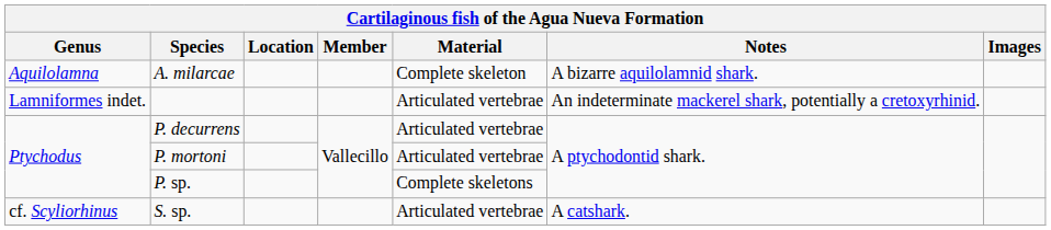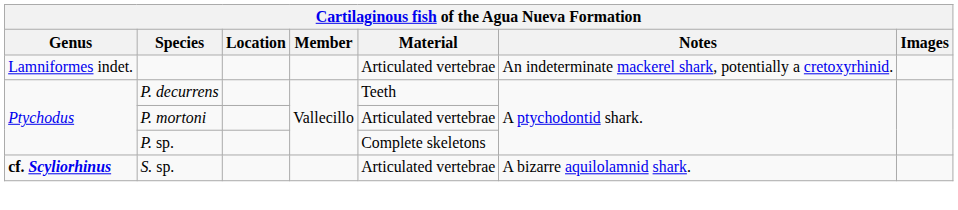 <table class="wikitable" align="center">
 <tr>
 <th colspan="7" align="center"><a href='#'>Cartilaginous fish</a> of the Agua Nueva Formation</th>
 </tr>
 <tr>
 <th>Genus</th>
 <th>Species</th>
 <th>Location</th>
 <th>Member</th>
 <th>Material</th>
 <th>Notes</th>
 <th>Images</th>
-</tr>
-<tr>
-<td><em><a href='#'>Aquilolamna</a></em></td>
-<td><em>A. milarcae</em></td>
-<td></td>
-<td></td>
-<td>Complete skeleton</td>
-<td>A bizarre <a href='#'>aquilolamnid</a> <a href='#'>shark</a>.</td>
-<td></td>
 </tr>
 <tr>
 <td><a href='#'>Lamniformes</a> indet.</td>
 <td></td>
 <td></td>
 <td></td>
 <td>Articulated vertebrae</td>
 <td>An indeterminate <a href='#'>mackerel shark</a>, potentially a <a href='#'>cretoxyrhinid</a>.</td>
 <td></td>
 </tr>
 <tr>
 <td rowspan="3"><em><a href='#'>Ptychodus</a></em></td>
 <td><em>P. decurrens</em></td>
 <td></td>
 <td rowspan="3">Vallecillo</td>
-<td>Articulated vertebrae</td>
+<td>Teeth</td>
 <td rowspan="3">A <a href='#'>ptychodontid</a> shark.</td>
 <td rowspan="3"></td>
 </tr>
 <tr>
 <td><em>P. mortoni</em></td>
 <td></td>
 <td>Articulated vertebrae</td>
 </tr>
 <tr>
 <td><em>P.</em> sp.</td>
 <td></td>
 <td>Complete skeletons</td>
 </tr>
 <tr>
-<td>cf. <em><a href='#'>Scyliorhinus</a></em></td>
+<td><strong>cf. <em><a href='#'>Scyliorhinus</a></em></strong></td>
 <td><em>S.</em> sp.</td>
 <td></td>
 <td></td>
 <td>Articulated vertebrae</td>
-<td>A <a href='#'>catshark</a>.</td>
+<td>A bizarre <a href='#'>aquilolamnid</a> <a href='#'>shark</a>.</td>
 <td></td>
 </tr>
 </table>
